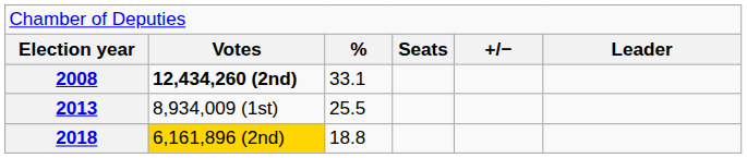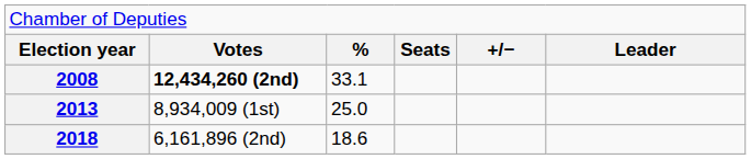 <table class=wikitable style="width:50%; border:1px #AAAAFF solid">
 <tr>
 <td colspan=6><a href='#'>Chamber of Deputies</a></td>
 </tr>
 <tr>
 <th width=13%>Election year</th>
 <th width=16%>Votes</th>
 <th width=6%>%</th>
 <th width=1%>Seats</th>
 <th width=8%>+/−</th>
 <th width=18%>Leader</th>
 </tr>
 <tr>
 <th><a href='#'>2008</a></th>
 <td><strong>12,434,260 (2nd)</strong></td>
 <td>33.1</td>
 <td></td>
 <td></td>
 <td></td>
 </tr>
 <tr>
 <th><a href='#'>2013</a></th>
 <td>8,934,009 (1st)</td>
-<td>25.5</td>
+<td>25.0</td>
 <td></td>
 <td></td>
 <td></td>
 </tr>
 <tr>
 <th><a href='#'>2018</a></th>
-<td style="background: gold;">6,161,896 (2nd)</td>
-<td>18.8</td>
+<td>6,161,896 (2nd)</td>
+<td>18.6</td>
 <td></td>
 <td></td>
 <td></td>
 </tr>
 </table>
